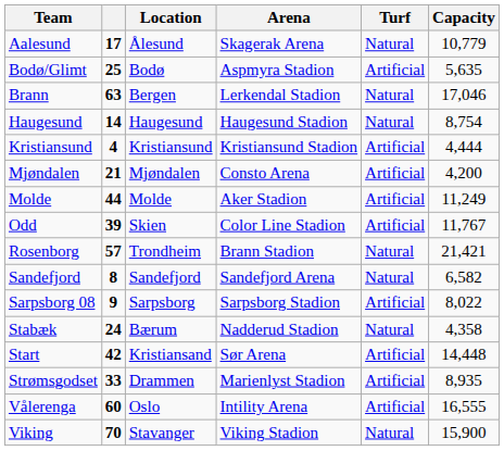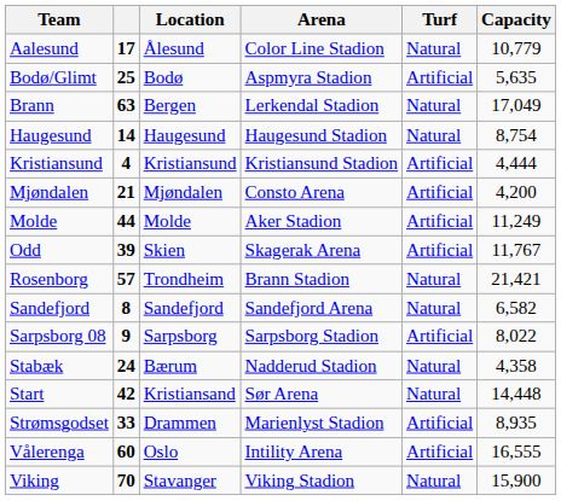 <table class="wikitable sortable" border="1">
 <tr>
 <th>Team</th>
 <th></th>
 <th>Location</th>
 <th>Arena</th>
 <th>Turf</th>
 <th>Capacity</th>
 </tr>
 <tr>
 <td><a href='#'>Aalesund</a></td>
 <td align="center"><strong>17</strong></td>
 <td><a href='#'>Ålesund</a></td>
-<td><a href='#'>Skagerak Arena</a></td>
+<td><a href='#'>Color Line Stadion</a></td>
 <td><a href='#'>Natural</a></td>
 <td align="center">10,779</td>
 </tr>
 <tr>
 <td><a href='#'>Bodø/Glimt</a></td>
 <td align="center"><strong>25</strong></td>
 <td><a href='#'>Bodø</a></td>
 <td><a href='#'>Aspmyra Stadion</a></td>
 <td><a href='#'>Artificial</a></td>
 <td align="center">5,635</td>
 </tr>
 <tr>
 <td><a href='#'>Brann</a></td>
 <td align="center"><strong>63</strong></td>
 <td><a href='#'>Bergen</a></td>
 <td><a href='#'>Lerkendal Stadion</a></td>
 <td><a href='#'>Natural</a></td>
-<td align="center">17,046</td>
+<td align="center">17,049</td>
 </tr>
 <tr>
 <td><a href='#'>Haugesund</a></td>
 <td align="center"><strong>14</strong></td>
 <td><a href='#'>Haugesund</a></td>
 <td><a href='#'>Haugesund Stadion</a></td>
 <td><a href='#'>Natural</a></td>
 <td align="center">8,754</td>
 </tr>
 <tr>
 <td><a href='#'>Kristiansund</a></td>
 <td align="center"><strong>4</strong></td>
 <td><a href='#'>Kristiansund</a></td>
 <td><a href='#'>Kristiansund Stadion</a></td>
 <td><a href='#'>Artificial</a></td>
 <td align="center">4,444</td>
 </tr>
 <tr>
 <td><a href='#'>Mjøndalen</a></td>
 <td align="center"><strong>21</strong></td>
 <td><a href='#'>Mjøndalen</a></td>
 <td><a href='#'>Consto Arena</a></td>
 <td><a href='#'>Artificial</a></td>
 <td align="center">4,200</td>
 </tr>
 <tr>
 <td><a href='#'>Molde</a></td>
 <td align="center"><strong>44</strong></td>
 <td><a href='#'>Molde</a></td>
 <td><a href='#'>Aker Stadion</a></td>
 <td><a href='#'>Artificial</a></td>
 <td align="center">11,249</td>
 </tr>
 <tr>
 <td><a href='#'>Odd</a></td>
 <td align="center"><strong>39</strong></td>
 <td><a href='#'>Skien</a></td>
-<td><a href='#'>Color Line Stadion</a></td>
+<td><a href='#'>Skagerak Arena</a></td>
 <td><a href='#'>Artificial</a></td>
 <td align="center">11,767</td>
 </tr>
 <tr>
 <td><a href='#'>Rosenborg</a></td>
 <td align="center"><strong>57</strong></td>
 <td><a href='#'>Trondheim</a></td>
 <td><a href='#'>Brann Stadion</a></td>
 <td><a href='#'>Natural</a></td>
 <td align="center">21,421</td>
 </tr>
 <tr>
 <td><a href='#'>Sandefjord</a></td>
 <td align="center"><strong>8</strong></td>
 <td><a href='#'>Sandefjord</a></td>
 <td><a href='#'>Sandefjord Arena</a></td>
 <td><a href='#'>Natural</a></td>
 <td align="center">6,582</td>
 </tr>
 <tr>
 <td><a href='#'>Sarpsborg 08</a></td>
 <td align="center"><strong>9</strong></td>
 <td><a href='#'>Sarpsborg</a></td>
 <td><a href='#'>Sarpsborg Stadion</a></td>
 <td><a href='#'>Artificial</a></td>
 <td align="center">8,022</td>
 </tr>
 <tr>
 <td><a href='#'>Stabæk</a></td>
 <td align="center"><strong>24</strong></td>
 <td><a href='#'>Bærum</a></td>
 <td><a href='#'>Nadderud Stadion</a></td>
 <td><a href='#'>Natural</a></td>
 <td align="center">4,358</td>
 </tr>
 <tr>
 <td><a href='#'>Start</a></td>
 <td align="center"><strong>42</strong></td>
 <td><a href='#'>Kristiansand</a></td>
 <td><a href='#'>Sør Arena</a></td>
-<td><a href='#'>Artificial</a></td>
+<td><a href='#'>Natural</a></td>
 <td align="center">14,448</td>
 </tr>
 <tr>
 <td><a href='#'>Strømsgodset</a></td>
 <td align="center"><strong>33</strong></td>
 <td><a href='#'>Drammen</a></td>
 <td><a href='#'>Marienlyst Stadion</a></td>
 <td><a href='#'>Artificial</a></td>
 <td align="center">8,935</td>
 </tr>
 <tr>
 <td><a href='#'>Vålerenga</a></td>
 <td align="center"><strong>60</strong></td>
 <td><a href='#'>Oslo</a></td>
 <td><a href='#'>Intility Arena</a></td>
 <td><a href='#'>Artificial</a></td>
 <td align="center">16,555</td>
 </tr>
 <tr>
 <td><a href='#'>Viking</a></td>
 <td align="center"><strong>70</strong></td>
 <td><a href='#'>Stavanger</a></td>
 <td><a href='#'>Viking Stadion</a></td>
 <td><a href='#'>Natural</a></td>
 <td align="center">15,900</td>
 </tr>
 </table>
